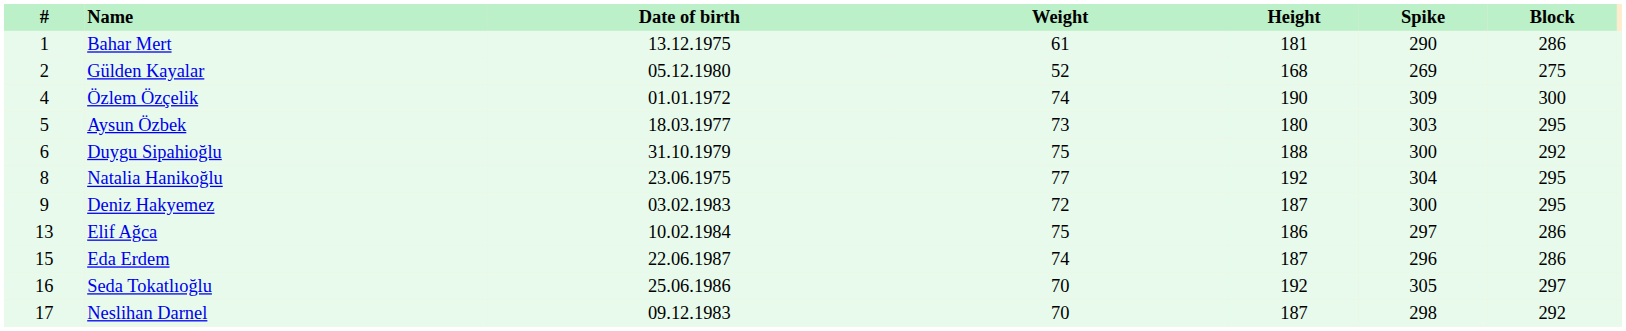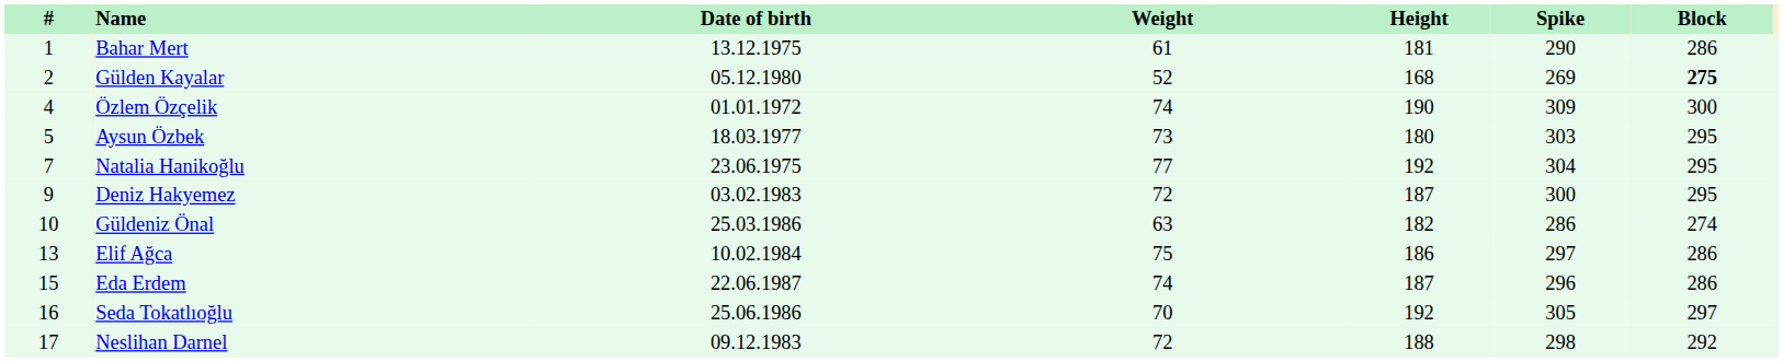 <table border=0 cellpadding=2 cellspacing=0  |- bgcolor=#FFECCE style="text-align:center; font-size:90%;" width=100%>
 <tr bgcolor=#BBF0C9>
 <th width=5%>#</th>
 <th width=25% align=left>Name</th>
 <th width=25%>Date of birth</th>
 <th width=21%>Weight</th>
 <th width=8%>Height</th>
 <th width=8%>Spike</th>
 <th width=8%>Block</th>
 </tr>
 <tr bgcolor=#E7FAEC>
 <td>1</td>
 <td align=left><a href='#'>Bahar Mert</a></td>
 <td>13.12.1975</td>
 <td>61</td>
 <td>181</td>
 <td>290</td>
 <td>286</td>
 <td></td>
 </tr>
 <tr bgcolor=#E7FAEC>
 <td>2</td>
 <td align=left><a href='#'>Gülden Kayalar</a></td>
 <td>05.12.1980</td>
 <td>52</td>
 <td>168</td>
 <td>269</td>
-<td>275</td>
+<td><strong>275</strong></td>
 <td></td>
 </tr>
 <tr bgcolor=#E7FAEC>
 <td>4</td>
 <td align=left><a href='#'>Özlem Özçelik</a></td>
 <td>01.01.1972</td>
 <td>74</td>
 <td>190</td>
 <td>309</td>
 <td>300</td>
 <td></td>
 </tr>
 <tr bgcolor=#E7FAEC>
 <td>5</td>
 <td align=left><a href='#'>Aysun Özbek</a></td>
 <td>18.03.1977</td>
 <td>73</td>
 <td>180</td>
 <td>303</td>
 <td>295</td>
 <td></td>
 </tr>
 <tr bgcolor=#E7FAEC>
-<td>6</td>
-<td align=left><a href='#'>Duygu Sipahioğlu</a></td>
-<td>31.10.1979</td>
-<td>75</td>
-<td>188</td>
-<td>300</td>
-<td>292</td>
-<td></td>
-</tr>
-<tr bgcolor=#E7FAEC>
-<td>8</td>
+<td>7</td>
 <td align=left><a href='#'>Natalia Hanikoğlu</a></td>
 <td>23.06.1975</td>
 <td>77</td>
 <td>192</td>
 <td>304</td>
 <td>295</td>
 <td></td>
 </tr>
 <tr bgcolor=#E7FAEC>
 <td>9</td>
 <td align=left><a href='#'>Deniz Hakyemez</a></td>
 <td>03.02.1983</td>
 <td>72</td>
 <td>187</td>
 <td>300</td>
 <td>295</td>
+<td></td>
+</tr>
+<tr bgcolor=#E7FAEC>
+<td>10</td>
+<td align=left><a href='#'>Güldeniz Önal</a></td>
+<td>25.03.1986</td>
+<td>63</td>
+<td>182</td>
+<td>286</td>
+<td>274</td>
 <td></td>
 </tr>
 <tr bgcolor=#E7FAEC>
 <td>13</td>
 <td align=left><a href='#'>Elif Ağca</a></td>
 <td>10.02.1984</td>
 <td>75</td>
 <td>186</td>
 <td>297</td>
 <td>286</td>
 <td></td>
 </tr>
 <tr bgcolor=#E7FAEC>
 <td>15</td>
 <td align=left><a href='#'>Eda Erdem</a></td>
 <td>22.06.1987</td>
 <td>74</td>
 <td>187</td>
 <td>296</td>
 <td>286</td>
 <td></td>
 </tr>
 <tr bgcolor=#E7FAEC>
 <td>16</td>
 <td align=left><a href='#'>Seda Tokatlıoğlu</a></td>
 <td>25.06.1986</td>
 <td>70</td>
 <td>192</td>
 <td>305</td>
 <td>297</td>
 <td></td>
 </tr>
 <tr bgcolor=#E7FAEC>
 <td>17</td>
 <td align=left><a href='#'>Neslihan Darnel</a></td>
 <td>09.12.1983</td>
-<td>70</td>
-<td>187</td>
+<td>72</td>
+<td>188</td>
 <td>298</td>
 <td>292</td>
 <td></td>
 </tr>
 </table>
